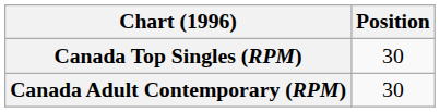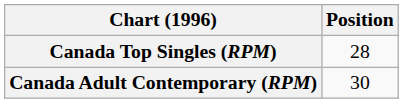 <table class="wikitable plainrowheaders" style="text-align:center">
 <tr>
 <th>Chart (1996)</th>
 <th>Position</th>
 </tr>
 <tr>
 <th scope="row">Canada Top Singles (<em>RPM</em>)</th>
-<td>30</td>
+<td>28</td>
 </tr>
 <tr>
 <th scope="row">Canada Adult Contemporary (<em>RPM</em>)</th>
 <td>30</td>
 </tr>
 </table>
